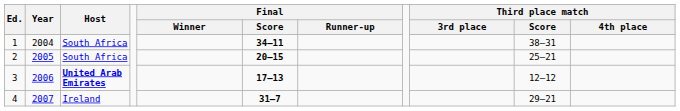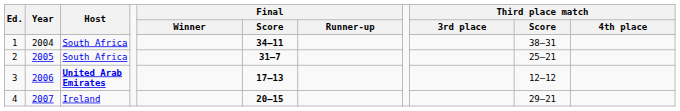 <table class="wikitable" style="font-size:90%; width:%; text-align: center;">
 <tr>
 <th rowspan=2 width=1%>Ed.</th>
 <th rowspan=2 width=5%>Year</th>
 <th rowspan=2 width=10%>Host</th>
 <td width=1% rowspan=6></td>
 <th colspan=3>Final</th>
 <td width=1% rowspan=6></td>
 <th colspan=3>Third place match</th>
 </tr>
 <tr>
 <th width=15%>Winner</th>
 <th width=8%>Score</th>
 <th width=15%>Runner-up</th>
 <th width=15%>3rd place</th>
 <th width=8%>Score</th>
 <th width=15%>4th place</th>
 </tr>
 <tr>
 <td>1</td>
 <td>2004</td>
 <td align=left><a href='#'>South Africa</a></td>
 <td><strong></strong></td>
 <td><strong>34–11</strong></td>
 <td></td>
 <td></td>
 <td>38–31</td>
 <td></td>
 </tr>
 <tr>
 <td>2</td>
 <td><a href='#'>2005</a></td>
 <td align=left><a href='#'>South Africa</a></td>
 <td><strong></strong></td>
-<td><strong>20–15</strong></td>
+<td><strong>31–7</strong></td>
 <td></td>
 <td></td>
 <td>25–21</td>
 <td></td>
 </tr>
 <tr>
 <td>3</td>
 <td><a href='#'>2006</a></td>
 <td align=left><strong><a href='#'>United Arab Emirates</a></strong></td>
 <td><strong></strong></td>
 <td><strong>17–13</strong></td>
 <td></td>
 <td> </td>
 <td>12–12</td>
 <td></td>
 </tr>
 <tr>
 <td>4</td>
 <td><a href='#'>2007</a></td>
 <td align=left><a href='#'>Ireland</a></td>
 <td><strong></strong></td>
-<td><strong>31–7</strong></td>
+<td><strong>20–15</strong></td>
 <td></td>
 <td></td>
 <td>29–21</td>
 <td></td>
 </tr>
 </table>
